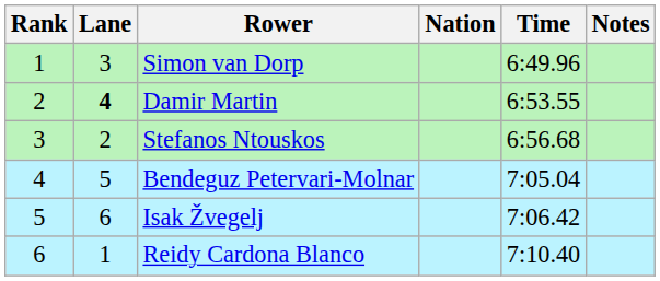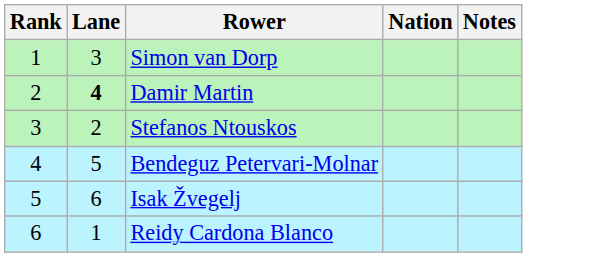 <table class="wikitable sortable" style="text-align:center">
 <tr>
 <th>Rank</th>
 <th>Lane</th>
 <th>Rower</th>
 <th>Nation</th>
-<th>Time</th>
 <th>Notes</th>
 </tr>
 <tr bgcolor="bbf3bb">
 <td>1</td>
 <td>3</td>
 <td align=left><a href='#'>Simon van Dorp</a></td>
 <td align=left></td>
-<td>6:49.96</td>
 <td></td>
 </tr>
 <tr bgcolor="bbf3bb">
 <td>2</td>
 <td><strong>4</strong></td>
 <td align=left><a href='#'>Damir Martin</a></td>
 <td align=left></td>
-<td>6:53.55</td>
 <td></td>
 </tr>
 <tr bgcolor="bbf3bb">
 <td>3</td>
 <td>2</td>
 <td align=left><a href='#'>Stefanos Ntouskos</a></td>
 <td align=left></td>
-<td>6:56.68</td>
 <td></td>
 </tr>
 <tr bgcolor="bbf3ff">
 <td>4</td>
 <td>5</td>
 <td align=left><a href='#'>Bendeguz Petervari-Molnar</a></td>
 <td align=left></td>
-<td>7:05.04</td>
 <td></td>
 </tr>
 <tr bgcolor="bbf3ff">
 <td>5</td>
 <td>6</td>
 <td align=left><a href='#'>Isak Žvegelj</a></td>
 <td align=left></td>
-<td>7:06.42</td>
 <td></td>
 </tr>
 <tr bgcolor="bbf3ff">
 <td>6</td>
 <td>1</td>
 <td align=left><a href='#'>Reidy Cardona Blanco</a></td>
 <td align=left></td>
-<td>7:10.40</td>
 <td></td>
 </tr>
 </table>
